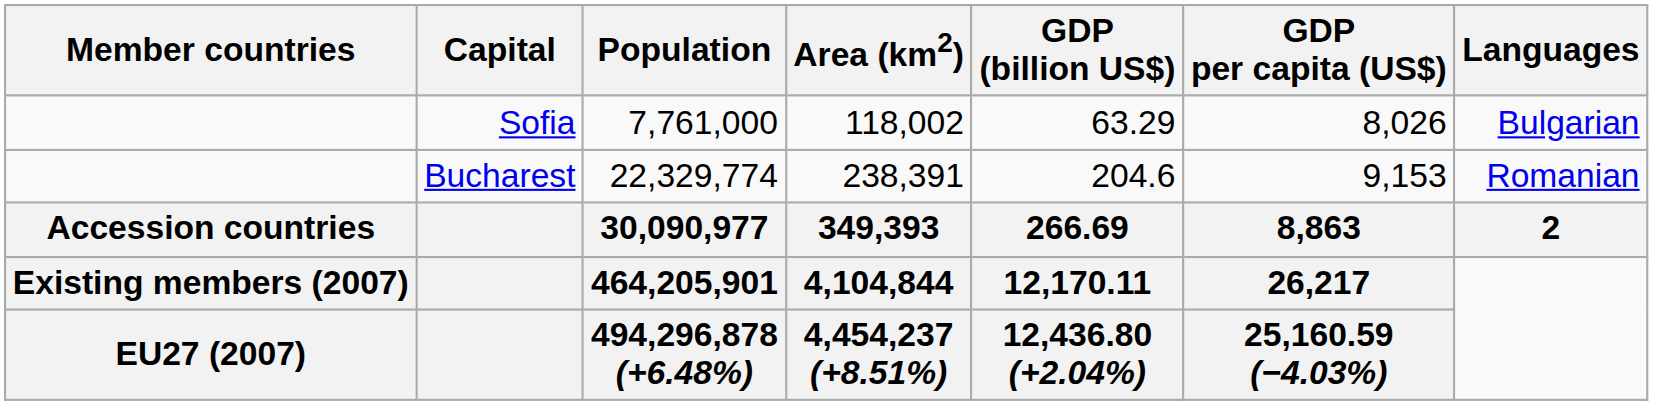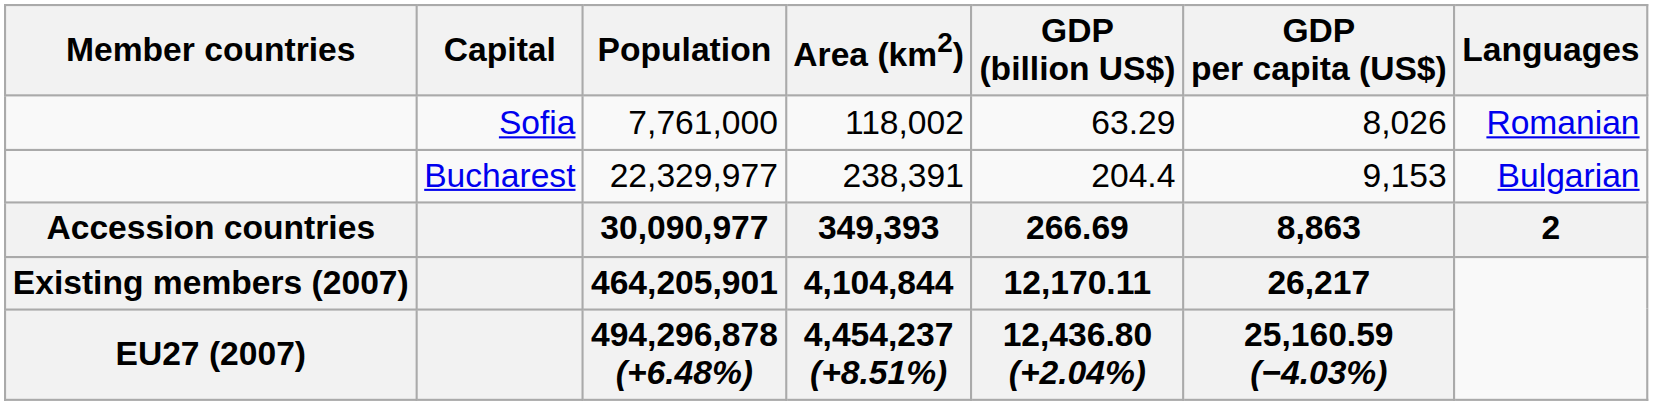 <table class="wikitable" style="text-align:right">
 <tr>
 <th>Member countries</th>
 <th>Capital</th>
 <th>Population</th>
 <th>Area (km<sup>2</sup>)</th>
 <th>GDP <br>(billion US$)</th>
 <th>GDP <br>per capita (US$)</th>
 <th>Languages</th>
 </tr>
 <tr>
 <td style="text-align:left;"><sup></sup></td>
 <td><a href='#'>Sofia</a></td>
 <td>7,761,000</td>
 <td>118,002</td>
 <td>63.29</td>
 <td>8,026</td>
-<td><a href='#'>Bulgarian</a></td>
+<td><a href='#'>Romanian</a></td>
 </tr>
 <tr>
 <td style="text-align:left;"></td>
 <td><a href='#'>Bucharest</a></td>
-<td>22,329,774</td>
+<td>22,329,977</td>
 <td>238,391</td>
-<td>204.6</td>
+<td>204.4</td>
 <td>9,153</td>
-<td><a href='#'>Romanian</a></td>
+<td><a href='#'>Bulgarian</a></td>
 </tr>
 <tr>
 <th>Accession countries</th>
 <th></th>
 <th>30,090,977</th>
 <th>349,393</th>
 <th>266.69</th>
 <th>8,863</th>
 <th>2</th>
 </tr>
 <tr>
 <th>Existing members (2007)</th>
 <th></th>
 <th>464,205,901</th>
 <th>4,104,844</th>
 <th>12,170.11</th>
 <th>26,217</th>
 </tr>
 <tr>
 <th>EU27 (2007)</th>
 <th></th>
 <th>494,296,878 <br> <em>(+6.48%)</em></th>
 <th>4,454,237 <br> <em>(+8.51%)</em></th>
 <th>12,436.80 <br> <em>(+2.04%)</em></th>
 <th>25,160.59 <br> <em>(−4.03%)</em></th>
 </tr>
 </table>
